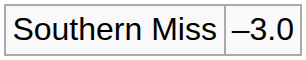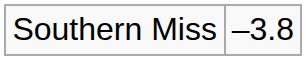 <table class="wikitable" style="border: none;">
 <tr align="center">
 </tr>
 <tr align="center">
 <td>Southern Miss</td>
-<td>–3.0</td>
+<td>–3.8</td>
 </tr>
 </table>
